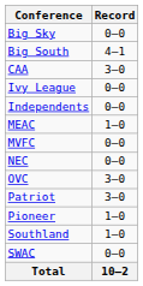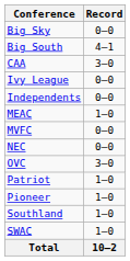 <table class="wikitable">
 <tr>
 <th>Conference</th>
 <th>Record</th>
 </tr>
 <tr>
 <td><a href='#'>Big Sky</a></td>
 <td align=center>0–0</td>
 </tr>
 <tr>
 <td><a href='#'>Big South</a></td>
 <td align=center>4–1</td>
 </tr>
 <tr>
 <td><a href='#'>CAA</a></td>
 <td align=center>3–0</td>
 </tr>
 <tr>
 <td><a href='#'>Ivy League</a></td>
 <td align=center>0–0</td>
 </tr>
 <tr>
 <td><a href='#'>Independents</a></td>
 <td align=center>0–0</td>
 </tr>
 <tr>
 <td><a href='#'>MEAC</a></td>
 <td align=center>1–0</td>
 </tr>
 <tr>
 <td><a href='#'>MVFC</a></td>
 <td align=center>0–0</td>
 </tr>
 <tr>
 <td><a href='#'>NEC</a></td>
 <td align=center>0–0</td>
 </tr>
 <tr>
 <td><a href='#'>OVC</a></td>
 <td align=center>3–0</td>
 </tr>
 <tr>
 <td><a href='#'>Patriot</a></td>
-<td align=center>3–0</td>
+<td align=center>1–0</td>
 </tr>
 <tr>
 <td><a href='#'>Pioneer</a></td>
 <td align=center>1–0</td>
 </tr>
 <tr>
 <td><a href='#'>Southland</a></td>
 <td align=center>1–0</td>
 </tr>
 <tr>
 <td><a href='#'>SWAC</a></td>
-<td align=center>0–0</td>
+<td align=center>1–0</td>
 </tr>
 <tr>
 <th>Total</th>
 <th>10–2</th>
 </tr>
 </table>
